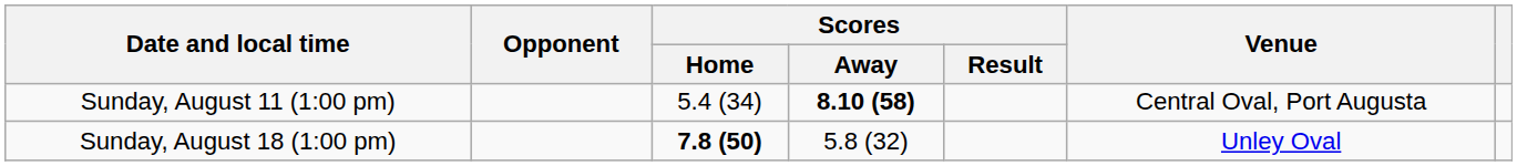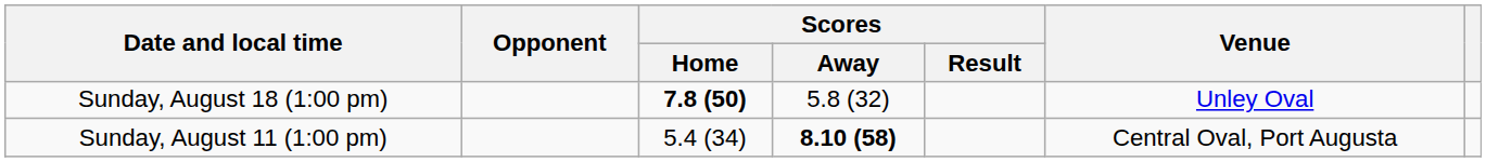 <table class="wikitable plainrowheaders" style="font-size:90%; width:100%; text-align:center;">
 <tr>
 <th rowspan="2" scope="col">Date and local time</th>
 <th rowspan="2" scope="col">Opponent</th>
 <th colspan="3" scope="col">Scores</th>
 <th rowspan="2" scope="col">Venue</th>
 <th rowspan="2" scope="col"></th>
 </tr>
 <tr>
 <th scope="col">Home</th>
 <th scope="col">Away</th>
 <th scope="col">Result</th>
 </tr>
 <tr>
+<td>Sunday, August 18 (1:00 pm)</td>
+<td></td>
+<td><strong>7.8 (50)</strong></td>
+<td>5.8 (32)</td>
+<td></td>
+<td><a href='#'>Unley Oval</a></td>
+<td></td>
+</tr>
+<tr>
 <td>Sunday, August 11 (1:00 pm)</td>
 <td></td>
 <td>5.4 (34)</td>
 <td><strong>8.10 (58)</strong></td>
 <td></td>
 <td>Central Oval, Port Augusta</td>
 <td></td>
 </tr>
-<tr>
-<td>Sunday, August 18 (1:00 pm)</td>
-<td></td>
-<td><strong>7.8 (50)</strong></td>
-<td>5.8 (32)</td>
-<td></td>
-<td><a href='#'>Unley Oval</a></td>
-<td></td>
-</tr>
 </table>
